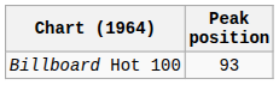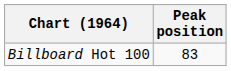 <table class="wikitable">
 <tr>
 <th>Chart (1964)</th>
 <th>Peak<br>position</th>
 </tr>
 <tr>
 <td><em>Billboard</em> Hot 100</td>
-<td align="center">93</td>
+<td align="center">83</td>
 </tr>
 </table>
